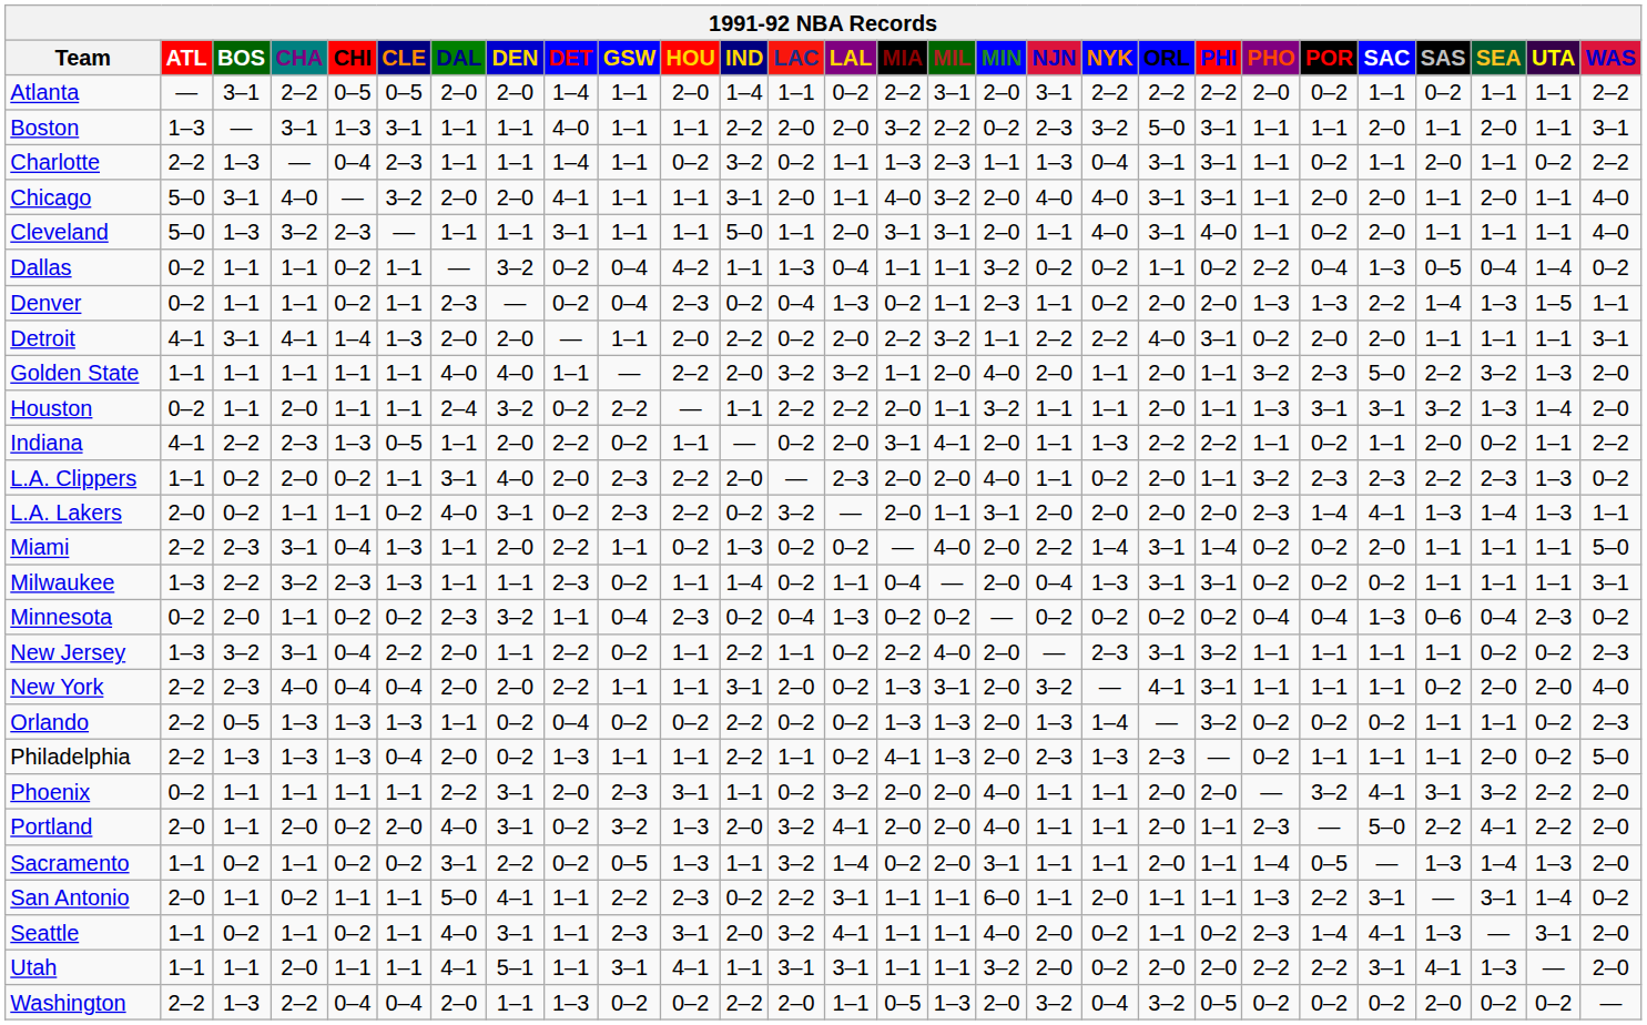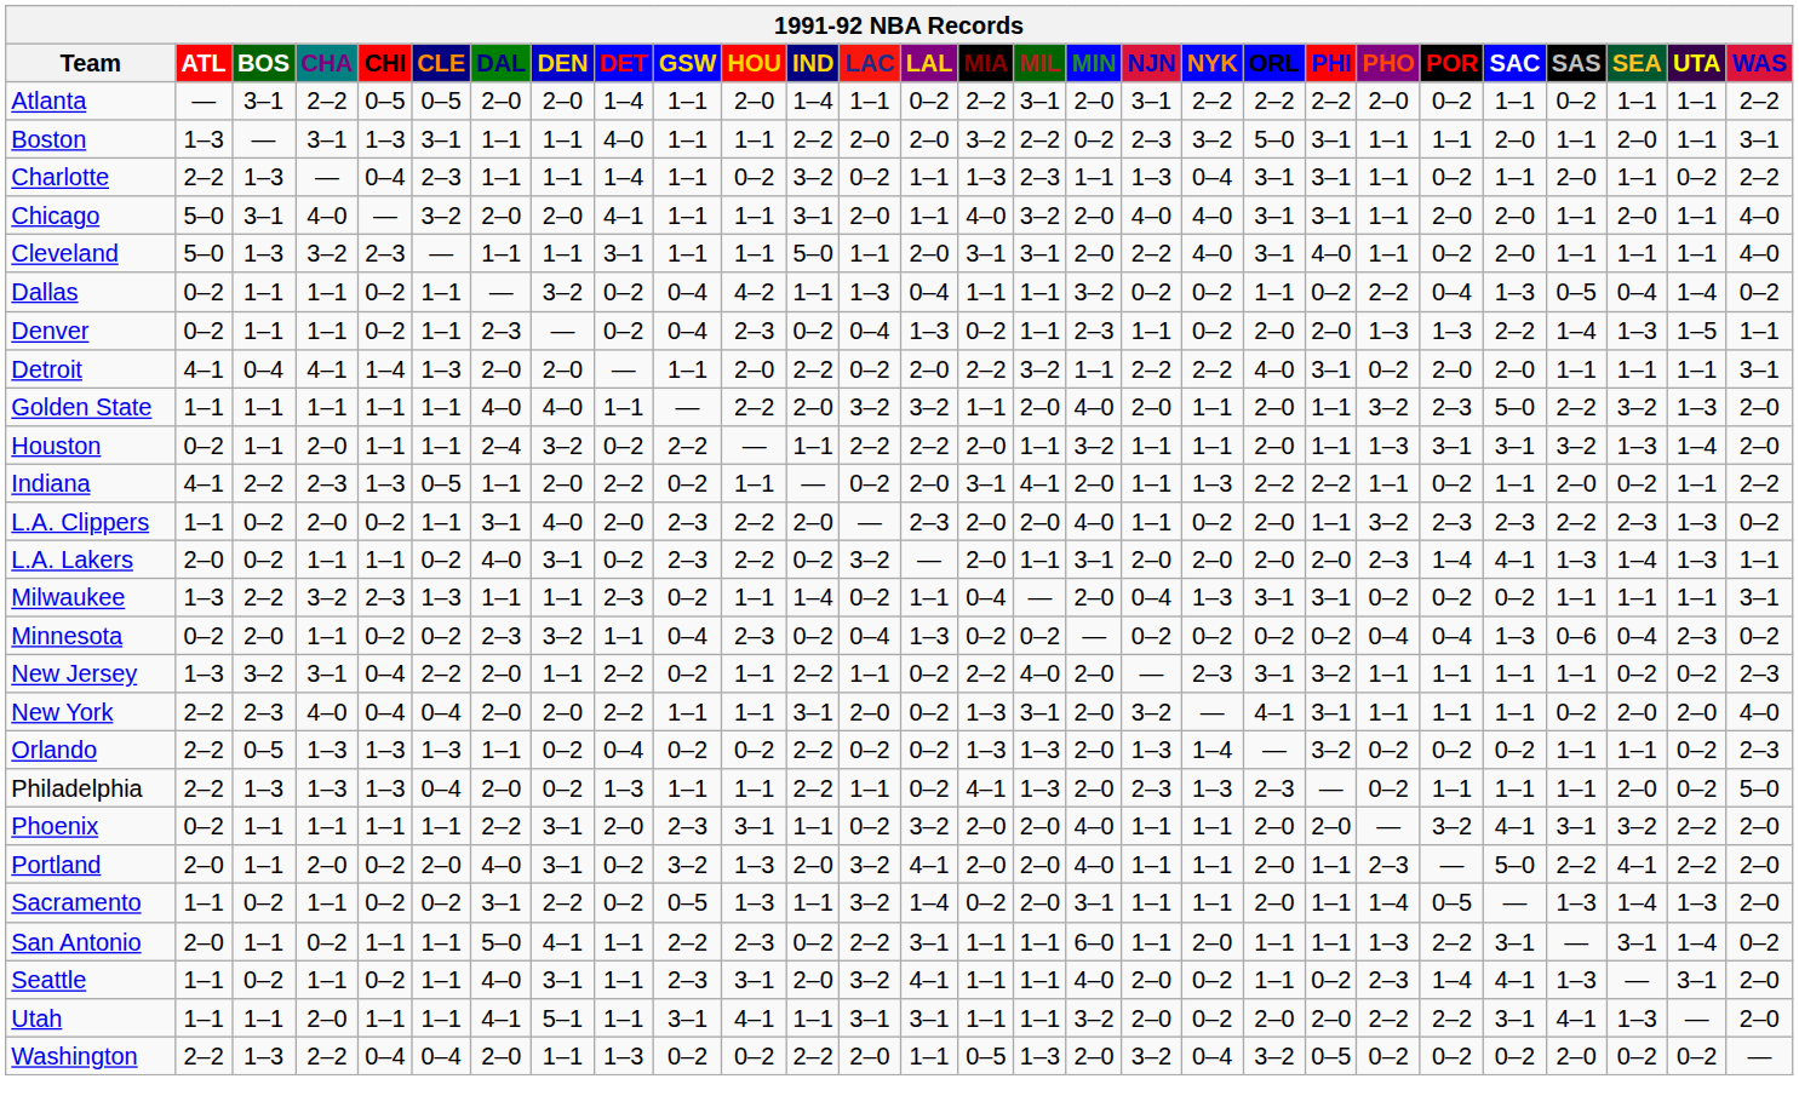 <table class="wikitable" style="font-size:95%; text-align:center;">
 <tr>
 <th colspan=28>1991-92 NBA Records</th>
 </tr>
 <tr>
 <th width=100>Team</th>
 <th style="background:#FF0000;color:#FFFFFF;width=35">ATL</th>
 <th style="background:#006400;color:#FFFFFF;width=35">BOS</th>
 <th style="background:#008080;color:#800080;width=35">CHA</th>
 <th style="background:#FF0000;color:#000000;width=35">CHI</th>
 <th style="background:#000080;color:#FF8C00;width=35">CLE</th>
 <th style="background:#008000;color:#00008B;width=35">DAL</th>
 <th style="background:#0000CD;color:#FFD700;width=35">DEN</th>
 <th style="background:#0000FF;color:#FF0000;width=35">DET</th>
 <th style="background:#0000FF;color:#FFD700;width=35">GSW</th>
 <th style="background:#FF0000;color:#FFD700;width=35">HOU</th>
 <th style="background:#000080;color:#FFD700;width=35">IND</th>
 <th style="background:#F9160D;color:#1A2E8B;width=35">LAC</th>
 <th style="background:#800080;color:#FFD700;width=35">LAL</th>
 <th style="background:#000000;color:#8B0000;width=35">MIA</th>
 <th style="background:#006400;color:#B22222;width=35">MIL</th>
 <th style="background:#0000FF;color:#228B22;width=35">MIN</th>
 <th style="background:#DC143C;color:#0000CD;width=35">NJN</th>
 <th style="background:#0000FF;color:#FF8C00;width=35">NYK</th>
 <th style="background:#0000FF;color:#000000;width=35">ORL</th>
 <th style="background:#FF0000;color:#0000FF;width=35">PHI</th>
 <th style="background:#800080;color:#FF4500;width=35">PHO</th>
 <th style="background:#000000;color:#FF0000;width=35">POR</th>
 <th style="background:#0000FF;color:#FFFFFF;width=35">SAC</th>
 <th style="background:#000000;color:#C0C0C0;width=35">SAS</th>
 <th style="background:#005831;color:#FFC322;width=35">SEA</th>
 <th style="background:#36004A;color:#FFFF00;width=35">UTA</th>
 <th style="background:#DC143C;color:#0000CD;width=35">WAS</th>
 </tr>
 <tr>
 <td style="text-align:left;"><a href='#'>Atlanta</a></td>
 <td>—</td>
 <td>3–1</td>
 <td>2–2</td>
 <td>0–5</td>
 <td>0–5</td>
 <td>2–0</td>
 <td>2–0</td>
 <td>1–4</td>
 <td>1–1</td>
 <td>2–0</td>
 <td>1–4</td>
 <td>1–1</td>
 <td>0–2</td>
 <td>2–2</td>
 <td>3–1</td>
 <td>2–0</td>
 <td>3–1</td>
 <td>2–2</td>
 <td>2–2</td>
 <td>2–2</td>
 <td>2–0</td>
 <td>0–2</td>
 <td>1–1</td>
 <td>0–2</td>
 <td>1–1</td>
 <td>1–1</td>
 <td>2–2</td>
 </tr>
 <tr>
 <td style="text-align:left;"><a href='#'>Boston</a></td>
 <td>1–3</td>
 <td>—</td>
 <td>3–1</td>
 <td>1–3</td>
 <td>3–1</td>
 <td>1–1</td>
 <td>1–1</td>
 <td>4–0</td>
 <td>1–1</td>
 <td>1–1</td>
 <td>2–2</td>
 <td>2–0</td>
 <td>2–0</td>
 <td>3–2</td>
 <td>2–2</td>
 <td>0–2</td>
 <td>2–3</td>
 <td>3–2</td>
 <td>5–0</td>
 <td>3–1</td>
 <td>1–1</td>
 <td>1–1</td>
 <td>2–0</td>
 <td>1–1</td>
 <td>2–0</td>
 <td>1–1</td>
 <td>3–1</td>
 </tr>
 <tr>
 <td style="text-align:left;"><a href='#'>Charlotte</a></td>
 <td>2–2</td>
 <td>1–3</td>
 <td>—</td>
 <td>0–4</td>
 <td>2–3</td>
 <td>1–1</td>
 <td>1–1</td>
 <td>1–4</td>
 <td>1–1</td>
 <td>0–2</td>
 <td>3–2</td>
 <td>0–2</td>
 <td>1–1</td>
 <td>1–3</td>
 <td>2–3</td>
 <td>1–1</td>
 <td>1–3</td>
 <td>0–4</td>
 <td>3–1</td>
 <td>3–1</td>
 <td>1–1</td>
 <td>0–2</td>
 <td>1–1</td>
 <td>2–0</td>
 <td>1–1</td>
 <td>0–2</td>
 <td>2–2</td>
 </tr>
 <tr>
 <td style="text-align:left;"><a href='#'>Chicago</a></td>
 <td>5–0</td>
 <td>3–1</td>
 <td>4–0</td>
 <td>—</td>
 <td>3–2</td>
 <td>2–0</td>
 <td>2–0</td>
 <td>4–1</td>
 <td>1–1</td>
 <td>1–1</td>
 <td>3–1</td>
 <td>2–0</td>
 <td>1–1</td>
 <td>4–0</td>
 <td>3–2</td>
 <td>2–0</td>
 <td>4–0</td>
 <td>4–0</td>
 <td>3–1</td>
 <td>3–1</td>
 <td>1–1</td>
 <td>2–0</td>
 <td>2–0</td>
 <td>1–1</td>
 <td>2–0</td>
 <td>1–1</td>
 <td>4–0</td>
 </tr>
 <tr>
 <td style="text-align:left;"><a href='#'>Cleveland</a></td>
 <td>5–0</td>
 <td>1–3</td>
 <td>3–2</td>
 <td>2–3</td>
 <td>—</td>
 <td>1–1</td>
 <td>1–1</td>
 <td>3–1</td>
 <td>1–1</td>
 <td>1–1</td>
 <td>5–0</td>
 <td>1–1</td>
 <td>2–0</td>
 <td>3–1</td>
 <td>3–1</td>
 <td>2–0</td>
-<td>1–1</td>
+<td>2–2</td>
 <td>4–0</td>
 <td>3–1</td>
 <td>4–0</td>
 <td>1–1</td>
 <td>0–2</td>
 <td>2–0</td>
 <td>1–1</td>
 <td>1–1</td>
 <td>1–1</td>
 <td>4–0</td>
 </tr>
 <tr>
 <td style="text-align:left;"><a href='#'>Dallas</a></td>
 <td>0–2</td>
 <td>1–1</td>
 <td>1–1</td>
 <td>0–2</td>
 <td>1–1</td>
 <td>—</td>
 <td>3–2</td>
 <td>0–2</td>
 <td>0–4</td>
 <td>4–2</td>
 <td>1–1</td>
 <td>1–3</td>
 <td>0–4</td>
 <td>1–1</td>
 <td>1–1</td>
 <td>3–2</td>
 <td>0–2</td>
 <td>0–2</td>
 <td>1–1</td>
 <td>0–2</td>
 <td>2–2</td>
 <td>0–4</td>
 <td>1–3</td>
 <td>0–5</td>
 <td>0–4</td>
 <td>1–4</td>
 <td>0–2</td>
 </tr>
 <tr>
 <td style="text-align:left;"><a href='#'>Denver</a></td>
 <td>0–2</td>
 <td>1–1</td>
 <td>1–1</td>
 <td>0–2</td>
 <td>1–1</td>
 <td>2–3</td>
 <td>—</td>
 <td>0–2</td>
 <td>0–4</td>
 <td>2–3</td>
 <td>0–2</td>
 <td>0–4</td>
 <td>1–3</td>
 <td>0–2</td>
 <td>1–1</td>
 <td>2–3</td>
 <td>1–1</td>
 <td>0–2</td>
 <td>2–0</td>
 <td>2–0</td>
 <td>1–3</td>
 <td>1–3</td>
 <td>2–2</td>
 <td>1–4</td>
 <td>1–3</td>
 <td>1–5</td>
 <td>1–1</td>
 </tr>
 <tr>
 <td style="text-align:left;"><a href='#'>Detroit</a></td>
 <td>4–1</td>
-<td>3–1</td>
+<td>0–4</td>
 <td>4–1</td>
 <td>1–4</td>
 <td>1–3</td>
 <td>2–0</td>
 <td>2–0</td>
 <td>—</td>
 <td>1–1</td>
 <td>2–0</td>
 <td>2–2</td>
 <td>0–2</td>
 <td>2–0</td>
 <td>2–2</td>
 <td>3–2</td>
 <td>1–1</td>
 <td>2–2</td>
 <td>2–2</td>
 <td>4–0</td>
 <td>3–1</td>
 <td>0–2</td>
 <td>2–0</td>
 <td>2–0</td>
 <td>1–1</td>
 <td>1–1</td>
 <td>1–1</td>
 <td>3–1</td>
 </tr>
 <tr>
 <td style="text-align:left;"><a href='#'>Golden State</a></td>
 <td>1–1</td>
 <td>1–1</td>
 <td>1–1</td>
 <td>1–1</td>
 <td>1–1</td>
 <td>4–0</td>
 <td>4–0</td>
 <td>1–1</td>
 <td>—</td>
 <td>2–2</td>
 <td>2–0</td>
 <td>3–2</td>
 <td>3–2</td>
 <td>1–1</td>
 <td>2–0</td>
 <td>4–0</td>
 <td>2–0</td>
 <td>1–1</td>
 <td>2–0</td>
 <td>1–1</td>
 <td>3–2</td>
 <td>2–3</td>
 <td>5–0</td>
 <td>2–2</td>
 <td>3–2</td>
 <td>1–3</td>
 <td>2–0</td>
 </tr>
 <tr>
 <td style="text-align:left;"><a href='#'>Houston</a></td>
 <td>0–2</td>
 <td>1–1</td>
 <td>2–0</td>
 <td>1–1</td>
 <td>1–1</td>
 <td>2–4</td>
 <td>3–2</td>
 <td>0–2</td>
 <td>2–2</td>
 <td>—</td>
 <td>1–1</td>
 <td>2–2</td>
 <td>2–2</td>
 <td>2–0</td>
 <td>1–1</td>
 <td>3–2</td>
 <td>1–1</td>
 <td>1–1</td>
 <td>2–0</td>
 <td>1–1</td>
 <td>1–3</td>
 <td>3–1</td>
 <td>3–1</td>
 <td>3–2</td>
 <td>1–3</td>
 <td>1–4</td>
 <td>2–0</td>
 </tr>
 <tr>
 <td style="text-align:left;"><a href='#'>Indiana</a></td>
 <td>4–1</td>
 <td>2–2</td>
 <td>2–3</td>
 <td>1–3</td>
 <td>0–5</td>
 <td>1–1</td>
 <td>2–0</td>
 <td>2–2</td>
 <td>0–2</td>
 <td>1–1</td>
 <td>—</td>
 <td>0–2</td>
 <td>2–0</td>
 <td>3–1</td>
 <td>4–1</td>
 <td>2–0</td>
 <td>1–1</td>
 <td>1–3</td>
 <td>2–2</td>
 <td>2–2</td>
 <td>1–1</td>
 <td>0–2</td>
 <td>1–1</td>
 <td>2–0</td>
 <td>0–2</td>
 <td>1–1</td>
 <td>2–2</td>
 </tr>
 <tr>
 <td style="text-align:left;"><a href='#'>L.A. Clippers</a></td>
 <td>1–1</td>
 <td>0–2</td>
 <td>2–0</td>
 <td>0–2</td>
 <td>1–1</td>
 <td>3–1</td>
 <td>4–0</td>
 <td>2–0</td>
 <td>2–3</td>
 <td>2–2</td>
 <td>2–0</td>
 <td>—</td>
 <td>2–3</td>
 <td>2–0</td>
 <td>2–0</td>
 <td>4–0</td>
 <td>1–1</td>
 <td>0–2</td>
 <td>2–0</td>
 <td>1–1</td>
 <td>3–2</td>
 <td>2–3</td>
 <td>2–3</td>
 <td>2–2</td>
 <td>2–3</td>
 <td>1–3</td>
 <td>0–2</td>
 </tr>
 <tr>
 <td style="text-align:left;"><a href='#'>L.A. Lakers</a></td>
 <td>2–0</td>
 <td>0–2</td>
 <td>1–1</td>
 <td>1–1</td>
 <td>0–2</td>
 <td>4–0</td>
 <td>3–1</td>
 <td>0–2</td>
 <td>2–3</td>
 <td>2–2</td>
 <td>0–2</td>
 <td>3–2</td>
 <td>—</td>
 <td>2–0</td>
 <td>1–1</td>
 <td>3–1</td>
 <td>2–0</td>
 <td>2–0</td>
 <td>2–0</td>
 <td>2–0</td>
 <td>2–3</td>
 <td>1–4</td>
 <td>4–1</td>
 <td>1–3</td>
 <td>1–4</td>
 <td>1–3</td>
 <td>1–1</td>
-</tr>
-<tr>
-<td style="text-align:left;"><a href='#'>Miami</a></td>
-<td>2–2</td>
-<td>2–3</td>
-<td>3–1</td>
-<td>0–4</td>
-<td>1–3</td>
-<td>1–1</td>
-<td>2–0</td>
-<td>2–2</td>
-<td>1–1</td>
-<td>0–2</td>
-<td>1–3</td>
-<td>0–2</td>
-<td>0–2</td>
-<td>—</td>
-<td>4–0</td>
-<td>2–0</td>
-<td>2–2</td>
-<td>1–4</td>
-<td>3–1</td>
-<td>1–4</td>
-<td>0–2</td>
-<td>0–2</td>
-<td>2–0</td>
-<td>1–1</td>
-<td>1–1</td>
-<td>1–1</td>
-<td>5–0</td>
 </tr>
 <tr>
 <td style="text-align:left;"><a href='#'>Milwaukee</a></td>
 <td>1–3</td>
 <td>2–2</td>
 <td>3–2</td>
 <td>2–3</td>
 <td>1–3</td>
 <td>1–1</td>
 <td>1–1</td>
 <td>2–3</td>
 <td>0–2</td>
 <td>1–1</td>
 <td>1–4</td>
 <td>0–2</td>
 <td>1–1</td>
 <td>0–4</td>
 <td>—</td>
 <td>2–0</td>
 <td>0–4</td>
 <td>1–3</td>
 <td>3–1</td>
 <td>3–1</td>
 <td>0–2</td>
 <td>0–2</td>
 <td>0–2</td>
 <td>1–1</td>
 <td>1–1</td>
 <td>1–1</td>
 <td>3–1</td>
 </tr>
 <tr>
 <td style="text-align:left;"><a href='#'>Minnesota</a></td>
 <td>0–2</td>
 <td>2–0</td>
 <td>1–1</td>
 <td>0–2</td>
 <td>0–2</td>
 <td>2–3</td>
 <td>3–2</td>
 <td>1–1</td>
 <td>0–4</td>
 <td>2–3</td>
 <td>0–2</td>
 <td>0–4</td>
 <td>1–3</td>
 <td>0–2</td>
 <td>0–2</td>
 <td>—</td>
 <td>0–2</td>
 <td>0–2</td>
 <td>0–2</td>
 <td>0–2</td>
 <td>0–4</td>
 <td>0–4</td>
 <td>1–3</td>
 <td>0–6</td>
 <td>0–4</td>
 <td>2–3</td>
 <td>0–2</td>
 </tr>
 <tr>
 <td style="text-align:left;"><a href='#'>New Jersey</a></td>
 <td>1–3</td>
 <td>3–2</td>
 <td>3–1</td>
 <td>0–4</td>
 <td>2–2</td>
 <td>2–0</td>
 <td>1–1</td>
 <td>2–2</td>
 <td>0–2</td>
 <td>1–1</td>
 <td>2–2</td>
 <td>1–1</td>
 <td>0–2</td>
 <td>2–2</td>
 <td>4–0</td>
 <td>2–0</td>
 <td>—</td>
 <td>2–3</td>
 <td>3–1</td>
 <td>3–2</td>
 <td>1–1</td>
 <td>1–1</td>
 <td>1–1</td>
 <td>1–1</td>
 <td>0–2</td>
 <td>0–2</td>
 <td>2–3</td>
 </tr>
 <tr>
 <td style="text-align:left;"><a href='#'>New York</a></td>
 <td>2–2</td>
 <td>2–3</td>
 <td>4–0</td>
 <td>0–4</td>
 <td>0–4</td>
 <td>2–0</td>
 <td>2–0</td>
 <td>2–2</td>
 <td>1–1</td>
 <td>1–1</td>
 <td>3–1</td>
 <td>2–0</td>
 <td>0–2</td>
 <td>1–3</td>
 <td>3–1</td>
 <td>2–0</td>
 <td>3–2</td>
 <td>—</td>
 <td>4–1</td>
 <td>3–1</td>
 <td>1–1</td>
 <td>1–1</td>
 <td>1–1</td>
 <td>0–2</td>
 <td>2–0</td>
 <td>2–0</td>
 <td>4–0</td>
 </tr>
 <tr>
 <td style="text-align:left;"><a href='#'>Orlando</a></td>
 <td>2–2</td>
 <td>0–5</td>
 <td>1–3</td>
 <td>1–3</td>
 <td>1–3</td>
 <td>1–1</td>
 <td>0–2</td>
 <td>0–4</td>
 <td>0–2</td>
 <td>0–2</td>
 <td>2–2</td>
 <td>0–2</td>
 <td>0–2</td>
 <td>1–3</td>
 <td>1–3</td>
 <td>2–0</td>
 <td>1–3</td>
 <td>1–4</td>
 <td>—</td>
 <td>3–2</td>
 <td>0–2</td>
 <td>0–2</td>
 <td>0–2</td>
 <td>1–1</td>
 <td>1–1</td>
 <td>0–2</td>
 <td>2–3</td>
 </tr>
 <tr>
 <td style="text-align:left;">Philadelphia</td>
 <td>2–2</td>
 <td>1–3</td>
 <td>1–3</td>
 <td>1–3</td>
 <td>0–4</td>
 <td>2–0</td>
 <td>0–2</td>
 <td>1–3</td>
 <td>1–1</td>
 <td>1–1</td>
 <td>2–2</td>
 <td>1–1</td>
 <td>0–2</td>
 <td>4–1</td>
 <td>1–3</td>
 <td>2–0</td>
 <td>2–3</td>
 <td>1–3</td>
 <td>2–3</td>
 <td>—</td>
 <td>0–2</td>
 <td>1–1</td>
 <td>1–1</td>
 <td>1–1</td>
 <td>2–0</td>
 <td>0–2</td>
 <td>5–0</td>
 </tr>
 <tr>
 <td style="text-align:left;"><a href='#'>Phoenix</a></td>
 <td>0–2</td>
 <td>1–1</td>
 <td>1–1</td>
 <td>1–1</td>
 <td>1–1</td>
 <td>2–2</td>
 <td>3–1</td>
 <td>2–0</td>
 <td>2–3</td>
 <td>3–1</td>
 <td>1–1</td>
 <td>0–2</td>
 <td>3–2</td>
 <td>2–0</td>
 <td>2–0</td>
 <td>4–0</td>
 <td>1–1</td>
 <td>1–1</td>
 <td>2–0</td>
 <td>2–0</td>
 <td>—</td>
 <td>3–2</td>
 <td>4–1</td>
 <td>3–1</td>
 <td>3–2</td>
 <td>2–2</td>
 <td>2–0</td>
 </tr>
 <tr>
 <td style="text-align:left;"><a href='#'>Portland</a></td>
 <td>2–0</td>
 <td>1–1</td>
 <td>2–0</td>
 <td>0–2</td>
 <td>2–0</td>
 <td>4–0</td>
 <td>3–1</td>
 <td>0–2</td>
 <td>3–2</td>
 <td>1–3</td>
 <td>2–0</td>
 <td>3–2</td>
 <td>4–1</td>
 <td>2–0</td>
 <td>2–0</td>
 <td>4–0</td>
 <td>1–1</td>
 <td>1–1</td>
 <td>2–0</td>
 <td>1–1</td>
 <td>2–3</td>
 <td>—</td>
 <td>5–0</td>
 <td>2–2</td>
 <td>4–1</td>
 <td>2–2</td>
 <td>2–0</td>
 </tr>
 <tr>
 <td style="text-align:left;"><a href='#'>Sacramento</a></td>
 <td>1–1</td>
 <td>0–2</td>
 <td>1–1</td>
 <td>0–2</td>
 <td>0–2</td>
 <td>3–1</td>
 <td>2–2</td>
 <td>0–2</td>
 <td>0–5</td>
 <td>1–3</td>
 <td>1–1</td>
 <td>3–2</td>
 <td>1–4</td>
 <td>0–2</td>
 <td>2–0</td>
 <td>3–1</td>
 <td>1–1</td>
 <td>1–1</td>
 <td>2–0</td>
 <td>1–1</td>
 <td>1–4</td>
 <td>0–5</td>
 <td>—</td>
 <td>1–3</td>
 <td>1–4</td>
 <td>1–3</td>
 <td>2–0</td>
 </tr>
 <tr>
 <td style="text-align:left;"><a href='#'>San Antonio</a></td>
 <td>2–0</td>
 <td>1–1</td>
 <td>0–2</td>
 <td>1–1</td>
 <td>1–1</td>
 <td>5–0</td>
 <td>4–1</td>
 <td>1–1</td>
 <td>2–2</td>
 <td>2–3</td>
 <td>0–2</td>
 <td>2–2</td>
 <td>3–1</td>
 <td>1–1</td>
 <td>1–1</td>
 <td>6–0</td>
 <td>1–1</td>
 <td>2–0</td>
 <td>1–1</td>
 <td>1–1</td>
 <td>1–3</td>
 <td>2–2</td>
 <td>3–1</td>
 <td>—</td>
 <td>3–1</td>
 <td>1–4</td>
 <td>0–2</td>
 </tr>
 <tr>
 <td style="text-align:left;"><a href='#'>Seattle</a></td>
 <td>1–1</td>
 <td>0–2</td>
 <td>1–1</td>
 <td>0–2</td>
 <td>1–1</td>
 <td>4–0</td>
 <td>3–1</td>
 <td>1–1</td>
 <td>2–3</td>
 <td>3–1</td>
 <td>2–0</td>
 <td>3–2</td>
 <td>4–1</td>
 <td>1–1</td>
 <td>1–1</td>
 <td>4–0</td>
 <td>2–0</td>
 <td>0–2</td>
 <td>1–1</td>
 <td>0–2</td>
 <td>2–3</td>
 <td>1–4</td>
 <td>4–1</td>
 <td>1–3</td>
 <td>—</td>
 <td>3–1</td>
 <td>2–0</td>
 </tr>
 <tr>
 <td style="text-align:left;"><a href='#'>Utah</a></td>
 <td>1–1</td>
 <td>1–1</td>
 <td>2–0</td>
 <td>1–1</td>
 <td>1–1</td>
 <td>4–1</td>
 <td>5–1</td>
 <td>1–1</td>
 <td>3–1</td>
 <td>4–1</td>
 <td>1–1</td>
 <td>3–1</td>
 <td>3–1</td>
 <td>1–1</td>
 <td>1–1</td>
 <td>3–2</td>
 <td>2–0</td>
 <td>0–2</td>
 <td>2–0</td>
 <td>2–0</td>
 <td>2–2</td>
 <td>2–2</td>
 <td>3–1</td>
 <td>4–1</td>
 <td>1–3</td>
 <td>—</td>
 <td>2–0</td>
 </tr>
 <tr>
 <td style="text-align:left;"><a href='#'>Washington</a></td>
 <td>2–2</td>
 <td>1–3</td>
 <td>2–2</td>
 <td>0–4</td>
 <td>0–4</td>
 <td>2–0</td>
 <td>1–1</td>
 <td>1–3</td>
 <td>0–2</td>
 <td>0–2</td>
 <td>2–2</td>
 <td>2–0</td>
 <td>1–1</td>
 <td>0–5</td>
 <td>1–3</td>
 <td>2–0</td>
 <td>3–2</td>
 <td>0–4</td>
 <td>3–2</td>
 <td>0–5</td>
 <td>0–2</td>
 <td>0–2</td>
 <td>0–2</td>
 <td>2–0</td>
 <td>0–2</td>
 <td>0–2</td>
 <td>—</td>
 </tr>
 </table>
